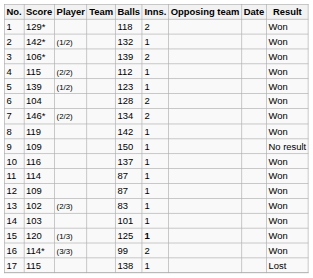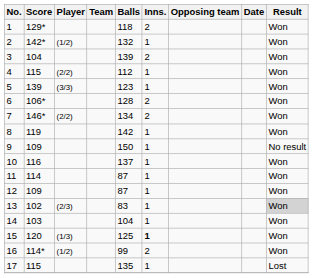 <table class="wikitable sortable" style="font-size:95%">
 <tr>
 <th>No.</th>
 <th>Score</th>
 <th>Player</th>
 <th>Team</th>
 <th>Balls</th>
 <th>Inns.</th>
 <th>Opposing team</th>
 <th>Date</th>
 <th>Result</th>
 </tr>
 <tr>
 <td>1</td>
 <td>129*</td>
 <td></td>
 <td></td>
 <td>118</td>
 <td>2</td>
 <td></td>
 <td></td>
 <td>Won</td>
 </tr>
 <tr>
 <td>2</td>
 <td>142*</td>
 <td> <small>(1/2)</small></td>
 <td></td>
 <td>132</td>
 <td>1</td>
 <td></td>
 <td></td>
 <td>Won</td>
 </tr>
 <tr>
 <td>3</td>
-<td>106*</td>
+<td>104</td>
 <td></td>
 <td></td>
 <td>139</td>
 <td>2</td>
 <td></td>
 <td></td>
 <td>Won</td>
 </tr>
 <tr>
 <td>4</td>
 <td>115</td>
 <td> <small>(2/2)</small></td>
 <td></td>
 <td>112</td>
 <td>1</td>
 <td></td>
 <td></td>
 <td>Won</td>
 </tr>
 <tr>
 <td>5</td>
 <td>139</td>
-<td> <small>(1/2)</small></td>
+<td> <small>(3/3)</small></td>
 <td></td>
 <td>123</td>
 <td>1</td>
 <td></td>
 <td></td>
 <td>Won</td>
 </tr>
 <tr>
 <td>6</td>
-<td>104</td>
+<td>106*</td>
 <td></td>
 <td></td>
 <td>128</td>
 <td>2</td>
 <td></td>
 <td></td>
 <td>Won</td>
 </tr>
 <tr>
 <td>7</td>
 <td>146*</td>
 <td> <small>(2/2)</small></td>
 <td></td>
 <td>134</td>
 <td>2</td>
 <td></td>
 <td></td>
 <td>Won</td>
 </tr>
 <tr>
 <td>8</td>
 <td>119</td>
 <td></td>
 <td></td>
 <td>142</td>
 <td>1</td>
 <td></td>
 <td></td>
 <td>Won</td>
 </tr>
 <tr>
 <td>9</td>
 <td>109</td>
 <td></td>
 <td></td>
 <td>150</td>
 <td>1</td>
 <td></td>
 <td></td>
 <td>No result</td>
 </tr>
 <tr>
 <td>10</td>
 <td>116</td>
 <td></td>
 <td></td>
 <td>137</td>
 <td>1</td>
 <td></td>
 <td></td>
 <td>Won</td>
 </tr>
 <tr>
 <td>11</td>
 <td>114</td>
 <td></td>
 <td></td>
 <td>87</td>
 <td>1</td>
 <td></td>
 <td></td>
 <td>Won</td>
 </tr>
 <tr>
 <td>12</td>
 <td>109</td>
 <td></td>
 <td></td>
 <td>87</td>
 <td>1</td>
 <td></td>
 <td></td>
 <td>Won</td>
 </tr>
 <tr>
 <td>13</td>
 <td>102</td>
 <td> <small>(2/3)</small></td>
 <td></td>
 <td>83</td>
 <td>1</td>
 <td></td>
 <td></td>
-<td>Won</td>
+<td style="background: lightgrey;">Won</td>
 </tr>
 <tr>
 <td>14</td>
 <td>103</td>
 <td></td>
 <td></td>
-<td>101</td>
+<td>104</td>
 <td>1</td>
 <td></td>
 <td></td>
 <td>Won</td>
 </tr>
 <tr>
 <td>15</td>
 <td>120</td>
 <td> <small>(1/3)</small></td>
 <td></td>
 <td>125</td>
 <td><strong>1</strong></td>
 <td></td>
 <td></td>
 <td>Won</td>
 </tr>
 <tr>
 <td>16</td>
 <td>114*</td>
-<td> <small>(3/3)</small></td>
+<td> <small>(1/2)</small></td>
 <td></td>
 <td>99</td>
 <td>2</td>
 <td></td>
 <td></td>
 <td>Won</td>
 </tr>
 <tr>
 <td>17</td>
 <td>115</td>
 <td></td>
 <td></td>
-<td>138</td>
+<td>135</td>
 <td>1</td>
 <td></td>
 <td></td>
 <td>Lost</td>
 </tr>
 <tr>
 </tr>
 </table>
